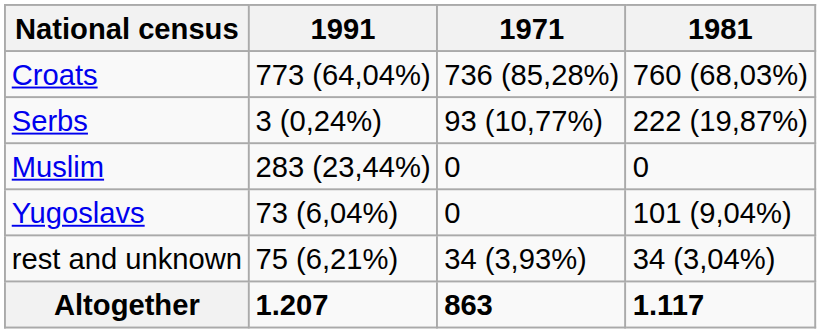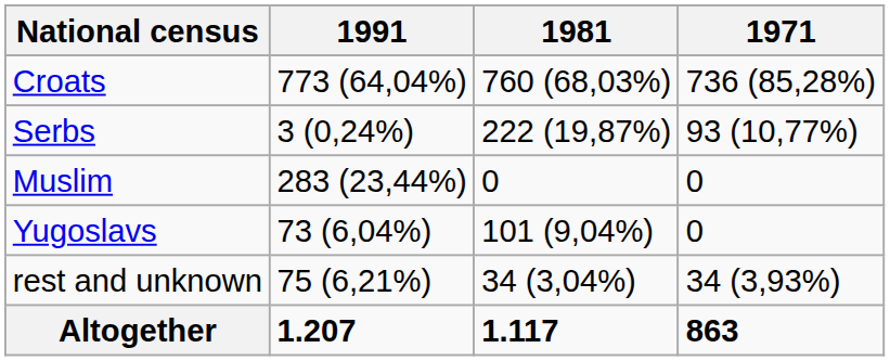 <table class="wikitable" style="font-size:95%;">
 <tr>
 <th>National census</th>
 <th>1991</th>
+<th>1981</th>
 <th>1971</th>
-<th>1981</th>
 </tr>
 <tr>
 <td><a href='#'>Croats</a></td>
 <td>773 (64,04%)</td>
+<td>760 (68,03%)</td>
 <td>736 (85,28%)</td>
-<td>760 (68,03%)</td>
 </tr>
 <tr>
 <td><a href='#'>Serbs</a></td>
 <td>3 (0,24%)</td>
+<td>222 (19,87%)</td>
 <td>93 (10,77%)</td>
-<td>222 (19,87%)</td>
 </tr>
 <tr>
 <td><a href='#'>Muslim</a></td>
 <td>283 (23,44%)</td>
 <td>0</td>
 <td>0</td>
 </tr>
 <tr>
 <td><a href='#'>Yugoslavs</a></td>
 <td>73 (6,04%)</td>
+<td>101 (9,04%)</td>
 <td>0</td>
-<td>101 (9,04%)</td>
 </tr>
 <tr>
 <td>rest and unknown</td>
 <td>75 (6,21%)</td>
+<td>34 (3,04%)</td>
 <td>34 (3,93%)</td>
-<td>34 (3,04%)</td>
 </tr>
 <tr>
 <th>Altogether</th>
 <td><strong>1.207</strong></td>
+<td><strong>1.117</strong></td>
 <td><strong>863</strong></td>
-<td><strong>1.117</strong></td>
 </tr>
 </table>
